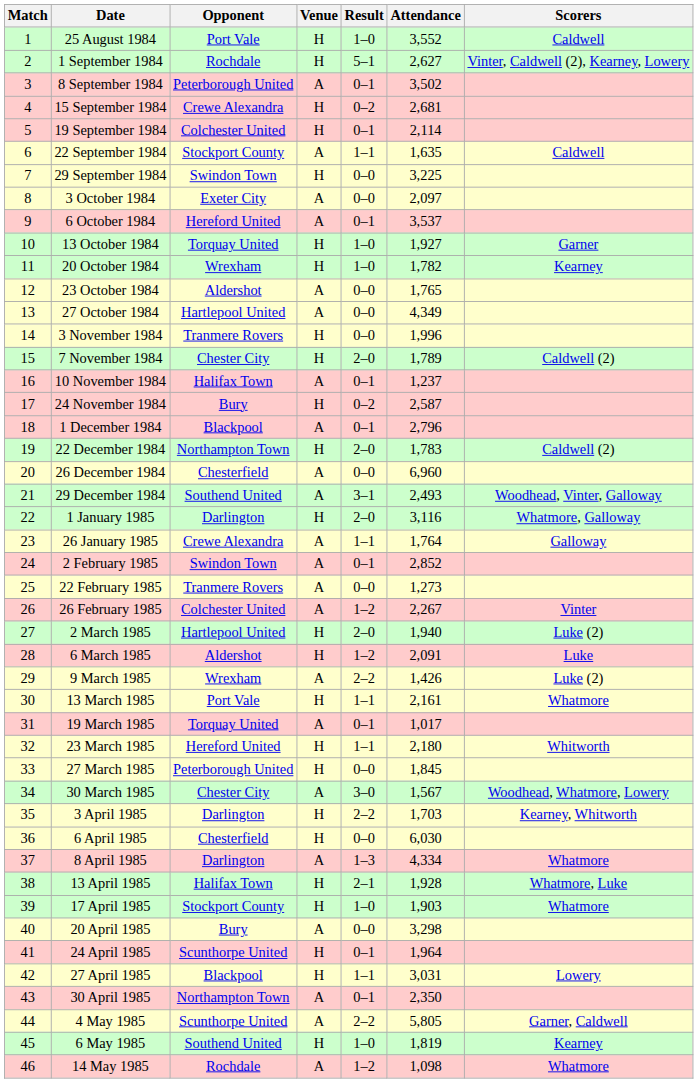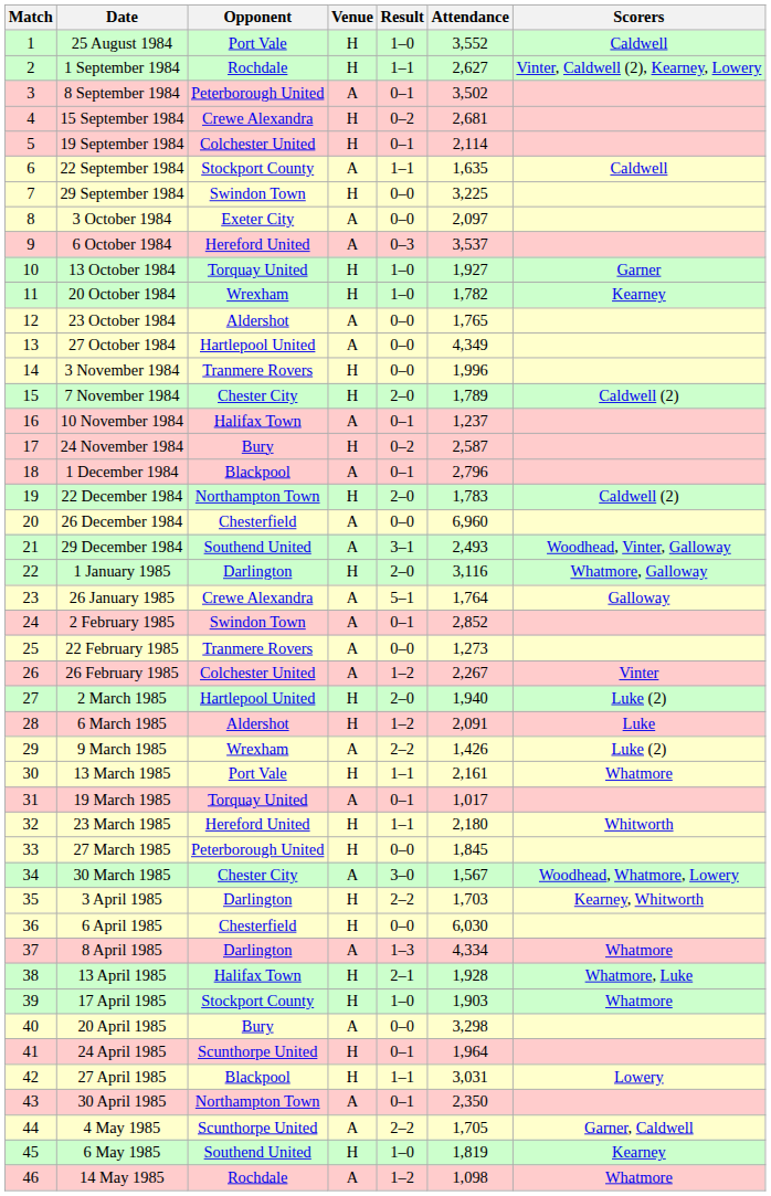 <table class="wikitable" style="font-size:100%; text-align:center">
 <tr>
 <th>Match</th>
 <th>Date</th>
 <th>Opponent</th>
 <th>Venue</th>
 <th>Result</th>
 <th>Attendance</th>
 <th>Scorers</th>
 </tr>
 <tr style="background: #CCFFCC;">
 <td>1</td>
 <td>25 August 1984</td>
 <td><a href='#'>Port Vale</a></td>
 <td>H</td>
 <td>1–0</td>
 <td>3,552</td>
 <td><a href='#'>Caldwell</a></td>
 </tr>
 <tr style="background: #CCFFCC;">
 <td>2</td>
 <td>1 September 1984</td>
 <td><a href='#'>Rochdale</a></td>
 <td>H</td>
-<td>5–1</td>
+<td>1–1</td>
 <td>2,627</td>
 <td><a href='#'>Vinter</a>, <a href='#'>Caldwell</a> (2), <a href='#'>Kearney</a>, <a href='#'>Lowery</a></td>
 </tr>
 <tr style="background: #FFCCCC;">
 <td>3</td>
 <td>8 September 1984</td>
 <td><a href='#'>Peterborough United</a></td>
 <td>A</td>
 <td>0–1</td>
 <td>3,502</td>
 <td></td>
 </tr>
 <tr style="background: #FFCCCC;">
 <td>4</td>
 <td>15 September 1984</td>
 <td><a href='#'>Crewe Alexandra</a></td>
 <td>H</td>
 <td>0–2</td>
 <td>2,681</td>
 <td></td>
 </tr>
 <tr style="background: #FFCCCC;">
 <td>5</td>
 <td>19 September 1984</td>
 <td><a href='#'>Colchester United</a></td>
 <td>H</td>
 <td>0–1</td>
 <td>2,114</td>
 <td></td>
 </tr>
 <tr style="background: #FFFFCC;">
 <td>6</td>
 <td>22 September 1984</td>
 <td><a href='#'>Stockport County</a></td>
 <td>A</td>
 <td>1–1</td>
 <td>1,635</td>
 <td><a href='#'>Caldwell</a></td>
 </tr>
 <tr style="background: #FFFFCC;">
 <td>7</td>
 <td>29 September 1984</td>
 <td><a href='#'>Swindon Town</a></td>
 <td>H</td>
 <td>0–0</td>
 <td>3,225</td>
 <td></td>
 </tr>
 <tr style="background: #FFFFCC;">
 <td>8</td>
 <td>3 October 1984</td>
 <td><a href='#'>Exeter City</a></td>
 <td>A</td>
 <td>0–0</td>
 <td>2,097</td>
 <td></td>
 </tr>
 <tr style="background: #FFCCCC;">
 <td>9</td>
 <td>6 October 1984</td>
 <td><a href='#'>Hereford United</a></td>
 <td>A</td>
-<td>0–1</td>
+<td>0–3</td>
 <td>3,537</td>
 <td></td>
 </tr>
 <tr style="background: #CCFFCC;">
 <td>10</td>
 <td>13 October 1984</td>
 <td><a href='#'>Torquay United</a></td>
 <td>H</td>
 <td>1–0</td>
 <td>1,927</td>
 <td><a href='#'>Garner</a></td>
 </tr>
 <tr style="background: #CCFFCC;">
 <td>11</td>
 <td>20 October 1984</td>
 <td><a href='#'>Wrexham</a></td>
 <td>H</td>
 <td>1–0</td>
 <td>1,782</td>
 <td><a href='#'>Kearney</a></td>
 </tr>
 <tr style="background: #FFFFCC;">
 <td>12</td>
 <td>23 October 1984</td>
 <td><a href='#'>Aldershot</a></td>
 <td>A</td>
 <td>0–0</td>
 <td>1,765</td>
 <td></td>
 </tr>
 <tr style="background: #FFFFCC;">
 <td>13</td>
 <td>27 October 1984</td>
 <td><a href='#'>Hartlepool United</a></td>
 <td>A</td>
 <td>0–0</td>
 <td>4,349</td>
 <td></td>
 </tr>
 <tr style="background: #FFFFCC;">
 <td>14</td>
 <td>3 November 1984</td>
 <td><a href='#'>Tranmere Rovers</a></td>
 <td>H</td>
 <td>0–0</td>
 <td>1,996</td>
 <td></td>
 </tr>
 <tr style="background: #CCFFCC;">
 <td>15</td>
 <td>7 November 1984</td>
 <td><a href='#'>Chester City</a></td>
 <td>H</td>
 <td>2–0</td>
 <td>1,789</td>
 <td><a href='#'>Caldwell</a> (2)</td>
 </tr>
 <tr style="background: #FFCCCC;">
 <td>16</td>
 <td>10 November 1984</td>
 <td><a href='#'>Halifax Town</a></td>
 <td>A</td>
 <td>0–1</td>
 <td>1,237</td>
 <td></td>
 </tr>
 <tr style="background: #FFCCCC;">
 <td>17</td>
 <td>24 November 1984</td>
 <td><a href='#'>Bury</a></td>
 <td>H</td>
 <td>0–2</td>
 <td>2,587</td>
 <td></td>
 </tr>
 <tr style="background: #FFCCCC;">
 <td>18</td>
 <td>1 December 1984</td>
 <td><a href='#'>Blackpool</a></td>
 <td>A</td>
 <td>0–1</td>
 <td>2,796</td>
 <td></td>
 </tr>
 <tr style="background: #CCFFCC;">
 <td>19</td>
 <td>22 December 1984</td>
 <td><a href='#'>Northampton Town</a></td>
 <td>H</td>
 <td>2–0</td>
 <td>1,783</td>
 <td><a href='#'>Caldwell</a> (2)</td>
 </tr>
 <tr style="background: #FFFFCC;">
 <td>20</td>
 <td>26 December 1984</td>
 <td><a href='#'>Chesterfield</a></td>
 <td>A</td>
 <td>0–0</td>
 <td>6,960</td>
 <td></td>
 </tr>
 <tr style="background: #CCFFCC;">
 <td>21</td>
 <td>29 December 1984</td>
 <td><a href='#'>Southend United</a></td>
 <td>A</td>
 <td>3–1</td>
 <td>2,493</td>
 <td><a href='#'>Woodhead</a>, <a href='#'>Vinter</a>, <a href='#'>Galloway</a></td>
 </tr>
 <tr style="background: #CCFFCC;">
 <td>22</td>
 <td>1 January 1985</td>
 <td><a href='#'>Darlington</a></td>
 <td>H</td>
 <td>2–0</td>
 <td>3,116</td>
 <td><a href='#'>Whatmore</a>, <a href='#'>Galloway</a></td>
 </tr>
 <tr style="background: #FFFFCC;">
 <td>23</td>
 <td>26 January 1985</td>
 <td><a href='#'>Crewe Alexandra</a></td>
 <td>A</td>
-<td>1–1</td>
+<td>5–1</td>
 <td>1,764</td>
 <td><a href='#'>Galloway</a></td>
 </tr>
 <tr style="background: #FFCCCC;">
 <td>24</td>
 <td>2 February 1985</td>
 <td><a href='#'>Swindon Town</a></td>
 <td>A</td>
 <td>0–1</td>
 <td>2,852</td>
 <td></td>
 </tr>
 <tr style="background: #FFFFCC;">
 <td>25</td>
 <td>22 February 1985</td>
 <td><a href='#'>Tranmere Rovers</a></td>
 <td>A</td>
 <td>0–0</td>
 <td>1,273</td>
 <td></td>
 </tr>
 <tr style="background: #FFCCCC;">
 <td>26</td>
 <td>26 February 1985</td>
 <td><a href='#'>Colchester United</a></td>
 <td>A</td>
 <td>1–2</td>
 <td>2,267</td>
 <td><a href='#'>Vinter</a></td>
 </tr>
 <tr style="background: #CCFFCC;">
 <td>27</td>
 <td>2 March 1985</td>
 <td><a href='#'>Hartlepool United</a></td>
 <td>H</td>
 <td>2–0</td>
 <td>1,940</td>
 <td><a href='#'>Luke</a> (2)</td>
 </tr>
 <tr style="background: #FFCCCC;">
 <td>28</td>
 <td>6 March 1985</td>
 <td><a href='#'>Aldershot</a></td>
 <td>H</td>
 <td>1–2</td>
 <td>2,091</td>
 <td><a href='#'>Luke</a></td>
 </tr>
 <tr style="background: #FFFFCC;">
 <td>29</td>
 <td>9 March 1985</td>
 <td><a href='#'>Wrexham</a></td>
 <td>A</td>
 <td>2–2</td>
 <td>1,426</td>
 <td><a href='#'>Luke</a> (2)</td>
 </tr>
 <tr style="background: #FFFFCC;">
 <td>30</td>
 <td>13 March 1985</td>
 <td><a href='#'>Port Vale</a></td>
 <td>H</td>
 <td>1–1</td>
 <td>2,161</td>
 <td><a href='#'>Whatmore</a></td>
 </tr>
 <tr style="background: #FFCCCC;">
 <td>31</td>
 <td>19 March 1985</td>
 <td><a href='#'>Torquay United</a></td>
 <td>A</td>
 <td>0–1</td>
 <td>1,017</td>
 <td></td>
 </tr>
 <tr style="background: #FFFFCC;">
 <td>32</td>
 <td>23 March 1985</td>
 <td><a href='#'>Hereford United</a></td>
 <td>H</td>
 <td>1–1</td>
 <td>2,180</td>
 <td><a href='#'>Whitworth</a></td>
 </tr>
 <tr style="background: #FFFFCC;">
 <td>33</td>
 <td>27 March 1985</td>
 <td><a href='#'>Peterborough United</a></td>
 <td>H</td>
 <td>0–0</td>
 <td>1,845</td>
 <td></td>
 </tr>
 <tr style="background: #CCFFCC;">
 <td>34</td>
 <td>30 March 1985</td>
 <td><a href='#'>Chester City</a></td>
 <td>A</td>
 <td>3–0</td>
 <td>1,567</td>
 <td><a href='#'>Woodhead</a>, <a href='#'>Whatmore</a>, <a href='#'>Lowery</a></td>
 </tr>
 <tr style="background: #FFFFCC;">
 <td>35</td>
 <td>3 April 1985</td>
 <td><a href='#'>Darlington</a></td>
 <td>H</td>
 <td>2–2</td>
 <td>1,703</td>
 <td><a href='#'>Kearney</a>, <a href='#'>Whitworth</a></td>
 </tr>
 <tr style="background: #FFFFCC;">
 <td>36</td>
 <td>6 April 1985</td>
 <td><a href='#'>Chesterfield</a></td>
 <td>H</td>
 <td>0–0</td>
 <td>6,030</td>
 <td></td>
 </tr>
 <tr style="background: #FFCCCC;">
 <td>37</td>
 <td>8 April 1985</td>
 <td><a href='#'>Darlington</a></td>
 <td>A</td>
 <td>1–3</td>
 <td>4,334</td>
 <td><a href='#'>Whatmore</a></td>
 </tr>
 <tr style="background: #CCFFCC;">
 <td>38</td>
 <td>13 April 1985</td>
 <td><a href='#'>Halifax Town</a></td>
 <td>H</td>
 <td>2–1</td>
 <td>1,928</td>
 <td><a href='#'>Whatmore</a>, <a href='#'>Luke</a></td>
 </tr>
 <tr style="background: #CCFFCC;">
 <td>39</td>
 <td>17 April 1985</td>
 <td><a href='#'>Stockport County</a></td>
 <td>H</td>
 <td>1–0</td>
 <td>1,903</td>
 <td><a href='#'>Whatmore</a></td>
 </tr>
 <tr style="background: #FFFFCC;">
 <td>40</td>
 <td>20 April 1985</td>
 <td><a href='#'>Bury</a></td>
 <td>A</td>
 <td>0–0</td>
 <td>3,298</td>
 <td></td>
 </tr>
 <tr style="background: #FFCCCC;">
 <td>41</td>
 <td>24 April 1985</td>
 <td><a href='#'>Scunthorpe United</a></td>
 <td>H</td>
 <td>0–1</td>
 <td>1,964</td>
 <td></td>
 </tr>
 <tr style="background: #FFFFCC;">
 <td>42</td>
 <td>27 April 1985</td>
 <td><a href='#'>Blackpool</a></td>
 <td>H</td>
 <td>1–1</td>
 <td>3,031</td>
 <td><a href='#'>Lowery</a></td>
 </tr>
 <tr style="background: #FFCCCC;">
 <td>43</td>
 <td>30 April 1985</td>
 <td><a href='#'>Northampton Town</a></td>
 <td>A</td>
 <td>0–1</td>
 <td>2,350</td>
 <td></td>
 </tr>
 <tr style="background: #FFFFCC;">
 <td>44</td>
 <td>4 May 1985</td>
 <td><a href='#'>Scunthorpe United</a></td>
 <td>A</td>
 <td>2–2</td>
-<td>5,805</td>
+<td>1,705</td>
 <td><a href='#'>Garner</a>, <a href='#'>Caldwell</a></td>
 </tr>
 <tr style="background: #CCFFCC;">
 <td>45</td>
 <td>6 May 1985</td>
 <td><a href='#'>Southend United</a></td>
 <td>H</td>
 <td>1–0</td>
 <td>1,819</td>
 <td><a href='#'>Kearney</a></td>
 </tr>
 <tr style="background: #FFCCCC;">
 <td>46</td>
 <td>14 May 1985</td>
 <td><a href='#'>Rochdale</a></td>
 <td>A</td>
 <td>1–2</td>
 <td>1,098</td>
 <td><a href='#'>Whatmore</a></td>
 </tr>
 </table>
